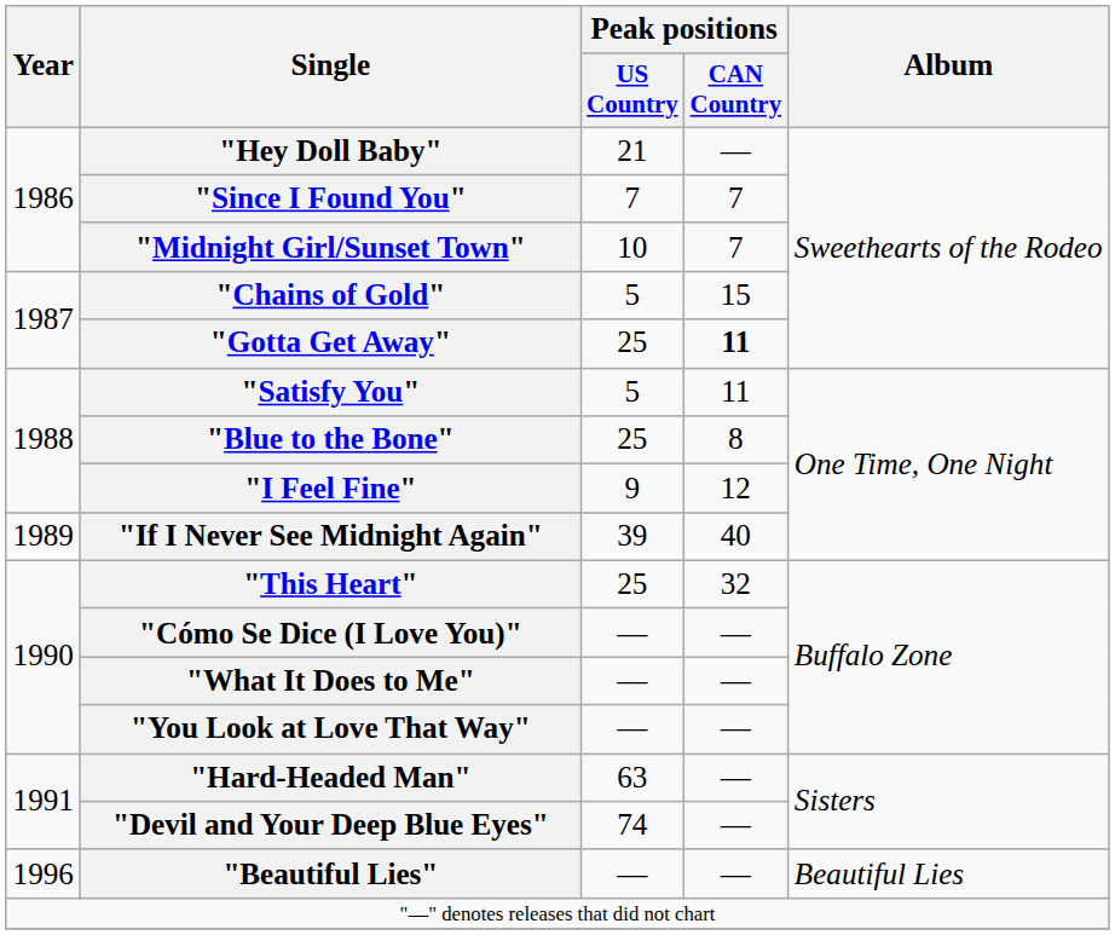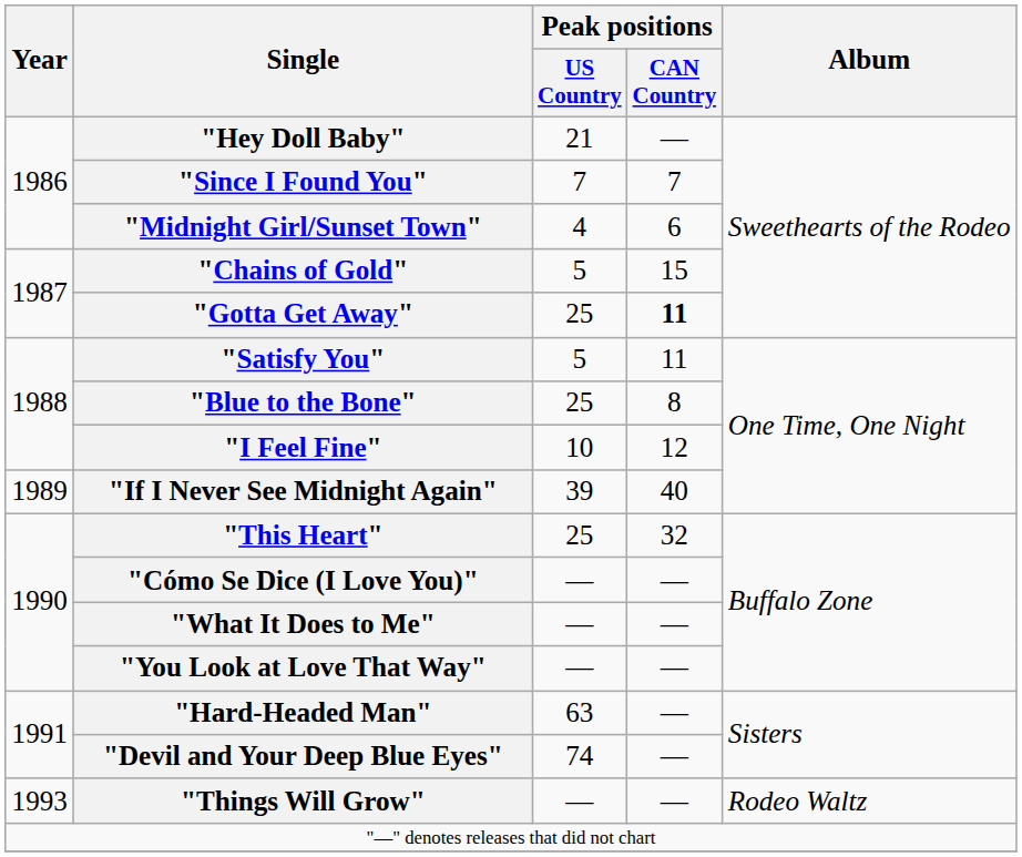 <table class="wikitable plainrowheaders" style="text-align:center;">
 <tr>
 <th rowspan="2">Year</th>
 <th rowspan="2" style="width:16em;">Single</th>
 <th colspan="2">Peak positions</th>
 <th rowspan="2">Album</th>
 </tr>
 <tr style="font-size:smaller;">
 <th width="45"><a href='#'>US Country</a></th>
 <th width="45"><a href='#'>CAN Country</a></th>
 </tr>
 <tr>
 <td rowspan="3">1986</td>
 <th scope="row">"Hey Doll Baby"</th>
 <td>21</td>
 <td>—</td>
 <td align="left" rowspan="5"><em>Sweethearts of the Rodeo</em></td>
 </tr>
 <tr>
 <th scope="row">"<a href='#'>Since I Found You</a>"</th>
 <td>7</td>
 <td>7</td>
 </tr>
 <tr>
 <th scope="row">"<a href='#'>Midnight Girl/Sunset Town</a>"</th>
-<td>10</td>
-<td>7</td>
+<td>4</td>
+<td>6</td>
 </tr>
 <tr>
 <td rowspan="2">1987</td>
 <th scope="row">"<a href='#'>Chains of Gold</a>"</th>
 <td>5</td>
 <td>15</td>
 </tr>
 <tr>
 <th scope="row">"<a href='#'>Gotta Get Away</a>"</th>
 <td>25</td>
 <td><strong>11</strong></td>
 </tr>
 <tr>
 <td rowspan="3">1988</td>
 <th scope="row">"<a href='#'>Satisfy You</a>"</th>
 <td>5</td>
 <td>11</td>
 <td align="left" rowspan="4"><em>One Time, One Night</em></td>
 </tr>
 <tr>
 <th scope="row">"<a href='#'>Blue to the Bone</a>"</th>
 <td>25</td>
 <td>8</td>
 </tr>
 <tr>
 <th scope="row">"<a href='#'>I Feel Fine</a>"</th>
-<td>9</td>
+<td>10</td>
 <td>12</td>
 </tr>
 <tr>
 <td>1989</td>
 <th scope="row">"If I Never See Midnight Again"</th>
 <td>39</td>
 <td>40</td>
 </tr>
 <tr>
 <td rowspan="4">1990</td>
 <th scope="row">"<a href='#'>This Heart</a>"</th>
 <td>25</td>
 <td>32</td>
 <td align="left" rowspan="4"><em>Buffalo Zone</em></td>
 </tr>
 <tr>
 <th scope="row">"Cómo Se Dice (I Love You)"</th>
 <td>—</td>
 <td>—</td>
 </tr>
 <tr>
 <th scope="row">"What It Does to Me"</th>
 <td>—</td>
 <td>—</td>
 </tr>
 <tr>
 <th scope="row">"You Look at Love That Way"</th>
 <td>—</td>
 <td>—</td>
 </tr>
 <tr>
 <td rowspan="2">1991</td>
 <th scope="row">"Hard-Headed Man"</th>
 <td>63</td>
 <td>—</td>
 <td align="left" rowspan="2"><em>Sisters</em></td>
 </tr>
 <tr>
 <th scope="row">"Devil and Your Deep Blue Eyes"</th>
 <td>74</td>
 <td>—</td>
 </tr>
 <tr>
-<td>1996</td>
-<th scope="row">"Beautiful Lies"</th>
+<td>1993</td>
+<th scope="row">"Things Will Grow"</th>
 <td>—</td>
 <td>—</td>
-<td align="left"><em>Beautiful Lies</em></td>
+<td align="left"><em>Rodeo Waltz</em></td>
 </tr>
 <tr>
 <td colspan="5" style="font-size:8pt">"—" denotes releases that did not chart</td>
 </tr>
 <tr>
 </tr>
 </table>
